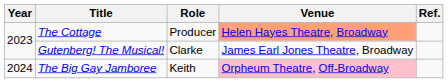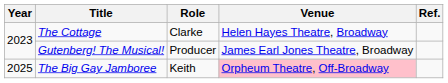 <table class="wikitable unsortable">
 <tr>
 <th>Year</th>
 <th>Title</th>
 <th>Role</th>
 <th>Venue</th>
 <th class=unsortable>Ref.</th>
 </tr>
 <tr>
 <td rowspan="2">2023</td>
 <td><em><a href='#'>The Cottage</a></em></td>
-<td>Producer</td>
-<td style="background: lightsalmon;"><a href='#'>Helen Hayes Theatre</a>, <a href='#'>Broadway</a></td>
+<td>Clarke</td>
+<td><a href='#'>Helen Hayes Theatre</a>, <a href='#'>Broadway</a></td>
 <td></td>
 </tr>
 <tr>
 <td><em><a href='#'>Gutenberg! The Musical!</a></em></td>
-<td>Clarke</td>
+<td>Producer</td>
 <td><a href='#'>James Earl Jones Theatre</a>, Broadway</td>
 <td></td>
 </tr>
 <tr>
-<td>2024</td>
+<td>2025</td>
 <td><em><a href='#'>The Big Gay Jamboree</a></em></td>
 <td>Keith</td>
 <td style="background: pink;"><a href='#'>Orpheum Theatre</a>, <a href='#'>Off-Broadway</a></td>
 <td></td>
 </tr>
 </table>
